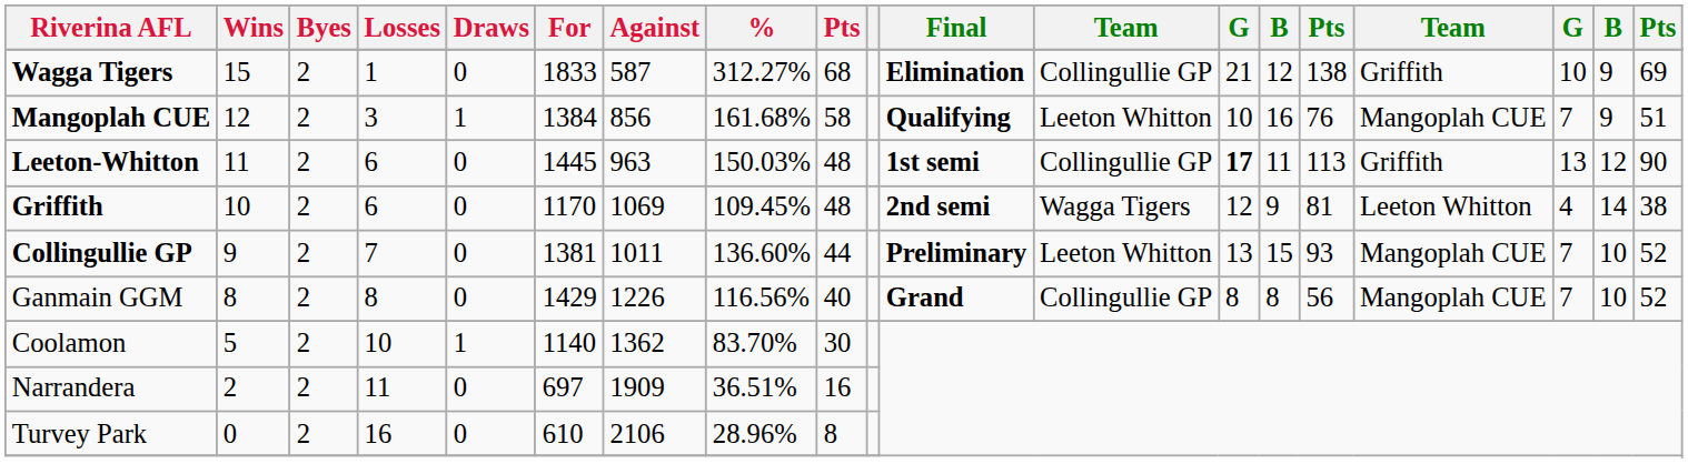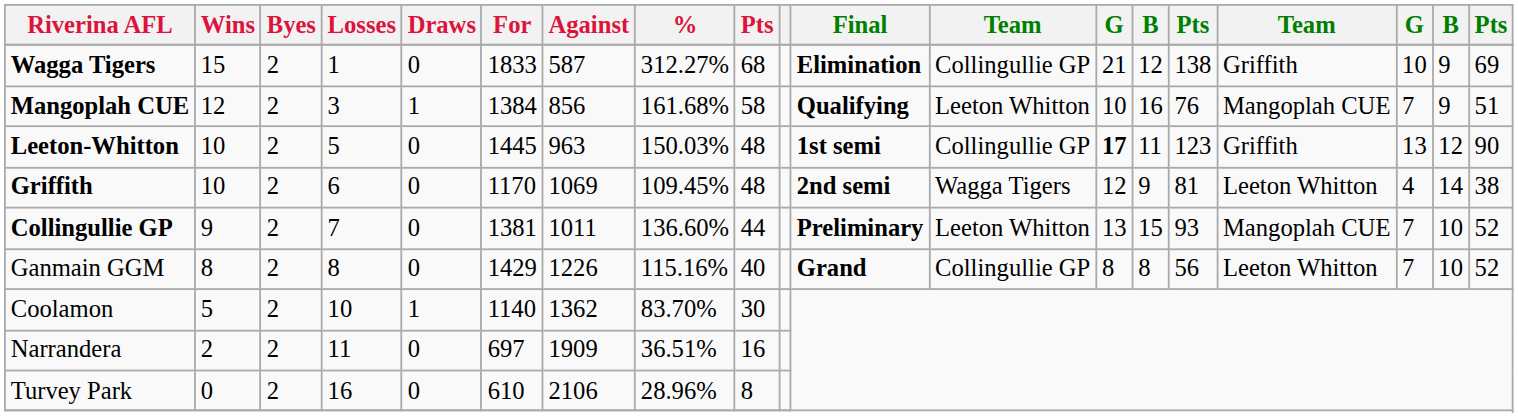 <table class="wikitable" style="font-size: 85%; text-align: left">
 <tr>
 <th style="color:crimson">Riverina AFL</th>
 <th style="color:crimson">Wins</th>
 <th style="color:crimson">Byes</th>
 <th style="color:crimson">Losses</th>
 <th style="color:crimson">Draws</th>
 <th style="color:crimson">For</th>
 <th style="color:crimson">Against</th>
 <th style="color:crimson">%</th>
 <th style="color:crimson">Pts</th>
 <th></th>
 <th style="color:green">Final</th>
 <th style="color:green">Team</th>
 <th style="color:green">G</th>
 <th style="color:green">B</th>
 <th style="color:green">Pts</th>
 <th style="color:green">Team</th>
 <th style="color:green">G</th>
 <th style="color:green">B</th>
 <th style="color:green">Pts</th>
 </tr>
 <tr>
 </tr>
 <tr>
 </tr>
 <tr>
 <td><strong>	Wagga Tigers	</strong></td>
 <td>15</td>
 <td>2</td>
 <td>1</td>
 <td>0</td>
 <td>1833</td>
 <td>587</td>
 <td>312.27%</td>
 <td>68</td>
 <td></td>
 <td><strong>Elimination</strong></td>
 <td>Collingullie GP</td>
 <td>21</td>
 <td>12</td>
 <td>138</td>
 <td>Griffith</td>
 <td>10</td>
 <td>9</td>
 <td>69</td>
 </tr>
 <tr>
 <td><strong>	Mangoplah CUE	</strong></td>
 <td>12</td>
 <td>2</td>
 <td>3</td>
 <td>1</td>
 <td>1384</td>
 <td>856</td>
 <td>161.68%</td>
 <td>58</td>
 <td></td>
 <td><strong>Qualifying</strong></td>
 <td>Leeton Whitton</td>
 <td>10</td>
 <td>16</td>
 <td>76</td>
 <td>Mangoplah CUE</td>
 <td>7</td>
 <td>9</td>
 <td>51</td>
 </tr>
 <tr>
 <td><strong>	Leeton-Whitton	</strong></td>
-<td>11</td>
+<td>10</td>
 <td>2</td>
-<td>6</td>
+<td>5</td>
 <td>0</td>
 <td>1445</td>
 <td>963</td>
 <td>150.03%</td>
 <td>48</td>
 <td></td>
 <td><strong>1st semi</strong></td>
 <td>Collingullie GP</td>
 <td><strong>17</strong></td>
 <td>11</td>
-<td>113</td>
+<td>123</td>
 <td>Griffith</td>
 <td>13</td>
 <td>12</td>
 <td>90</td>
 </tr>
 <tr>
 <td><strong>	Griffith	</strong></td>
 <td>10</td>
 <td>2</td>
 <td>6</td>
 <td>0</td>
 <td>1170</td>
 <td>1069</td>
 <td>109.45%</td>
 <td>48</td>
 <td></td>
 <td><strong>2nd semi</strong></td>
 <td>Wagga Tigers</td>
 <td>12</td>
 <td>9</td>
 <td>81</td>
 <td>Leeton Whitton</td>
 <td>4</td>
 <td>14</td>
 <td>38</td>
 </tr>
 <tr>
 <td><strong>	Collingullie GP	</strong></td>
 <td>9</td>
 <td>2</td>
 <td>7</td>
 <td>0</td>
 <td>1381</td>
 <td>1011</td>
 <td>136.60%</td>
 <td>44</td>
 <td></td>
 <td><strong>Preliminary</strong></td>
 <td>Leeton Whitton</td>
 <td>13</td>
 <td>15</td>
 <td>93</td>
 <td>Mangoplah CUE</td>
 <td>7</td>
 <td>10</td>
 <td>52</td>
 </tr>
 <tr>
 <td>Ganmain GGM</td>
 <td>8</td>
 <td>2</td>
 <td>8</td>
 <td>0</td>
 <td>1429</td>
 <td>1226</td>
-<td>116.56%</td>
+<td>115.16%</td>
 <td>40</td>
 <td></td>
 <td><strong>Grand</strong></td>
 <td>Collingullie GP</td>
 <td>8</td>
 <td>8</td>
 <td>56</td>
-<td>Mangoplah CUE</td>
+<td>Leeton Whitton</td>
 <td>7</td>
 <td>10</td>
 <td>52</td>
 </tr>
 <tr>
 <td>Coolamon</td>
 <td>5</td>
 <td>2</td>
 <td>10</td>
 <td>1</td>
 <td>1140</td>
 <td>1362</td>
 <td>83.70%</td>
 <td>30</td>
 <td></td>
 </tr>
 <tr>
 <td>Narrandera</td>
 <td>2</td>
 <td>2</td>
 <td>11</td>
 <td>0</td>
 <td>697</td>
 <td>1909</td>
 <td>36.51%</td>
 <td>16</td>
 <td></td>
 </tr>
 <tr>
 <td>Turvey Park</td>
 <td>0</td>
 <td>2</td>
 <td>16</td>
 <td>0</td>
 <td>610</td>
 <td>2106</td>
 <td>28.96%</td>
 <td>8</td>
 <td></td>
 </tr>
 <tr>
 </tr>
 </table>
